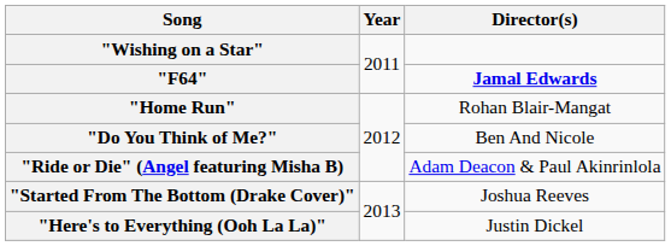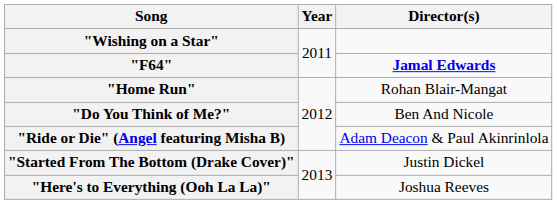 <table class="wikitable plainrowheaders" style="text-align:center;">
 <tr>
 <th scope="col">Song</th>
 <th scope="col">Year</th>
 <th scope="col">Director(s)</th>
 </tr>
 <tr>
 <th scope="row">"Wishing on a Star"</th>
 <td rowspan="2">2011</td>
 <td></td>
 </tr>
 <tr>
 <th scope="row">"F64"</th>
 <td><strong><a href='#'>Jamal Edwards</a></strong></td>
 </tr>
 <tr>
 <th scope="row">"Home Run"</th>
 <td rowspan="3">2012</td>
 <td>Rohan Blair-Mangat</td>
 </tr>
 <tr>
 <th scope="row">"Do You Think of Me?"</th>
 <td>Ben And Nicole</td>
 </tr>
 <tr>
 <th scope="row">"Ride or Die" <span>(<a href='#'>Angel</a> featuring Misha B)</span></th>
 <td><a href='#'>Adam Deacon</a> & Paul Akinrinlola</td>
 </tr>
 <tr>
 <th scope="row">"Started From The Bottom (Drake Cover)"</th>
 <td rowspan="2">2013</td>
-<td>Joshua Reeves</td>
+<td>Justin Dickel</td>
 </tr>
 <tr>
 <th scope="row">"Here's to Everything (Ooh La La)"</th>
-<td>Justin Dickel</td>
+<td>Joshua Reeves</td>
 </tr>
 </table>
